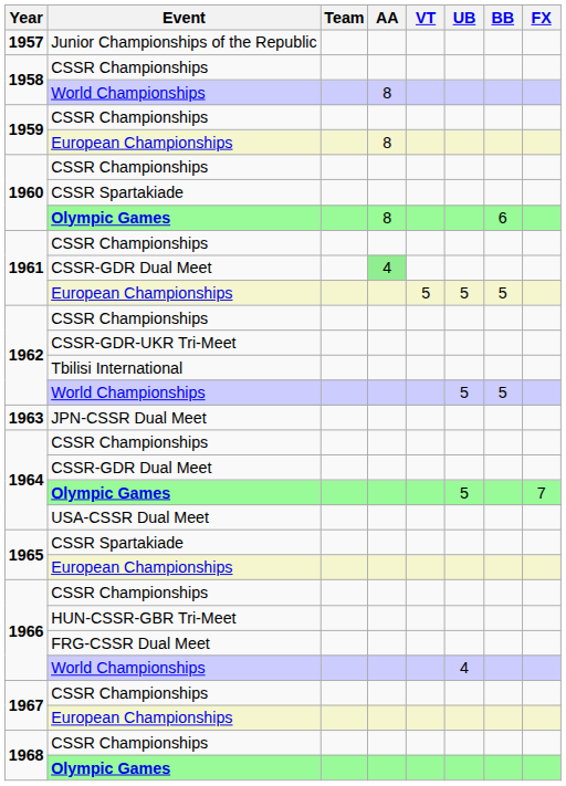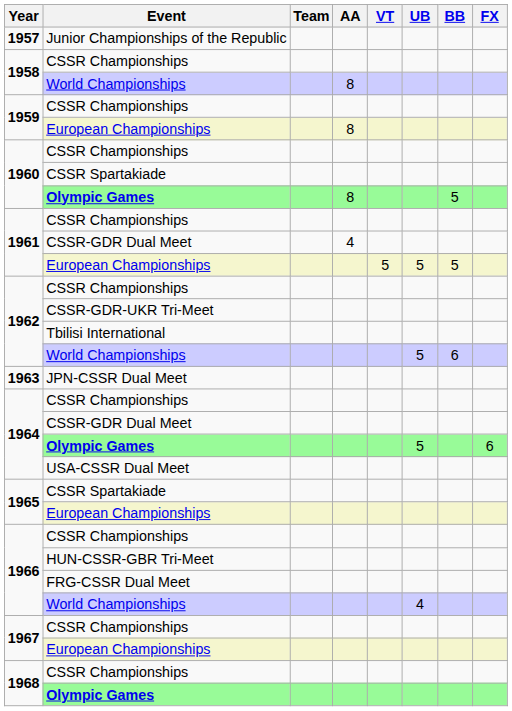 <table class="wikitable" style="text-align:center; font-size:95%;">
 <tr>
 <th align=center>Year</th>
 <th align=center>Event</th>
 <th style="width:30px;">Team</th>
 <th style="width:30px;">AA</th>
 <th style="width:30px;"><a href='#'>VT</a></th>
 <th style="width:30px;"><a href='#'>UB</a></th>
 <th style="width:30px;"><a href='#'>BB</a></th>
 <th style="width:30px;"><a href='#'>FX</a></th>
 </tr>
 <tr>
 <td rowspan="1"><strong>1957</strong></td>
 <td align=left>Junior Championships of the Republic</td>
 <td></td>
 <td></td>
 <td></td>
 <td></td>
 <td></td>
 <td></td>
 </tr>
 <tr>
 <td rowspan="2"><strong>1958</strong></td>
 <td align=left>CSSR Championships</td>
 <td></td>
 <td></td>
 <td></td>
 <td></td>
 <td></td>
 <td></td>
 </tr>
 <tr bgcolor=#CCCCFF>
 <td align=left><a href='#'>World Championships</a></td>
 <td></td>
 <td>8</td>
 <td></td>
 <td></td>
 <td></td>
 <td></td>
 </tr>
 <tr>
 <td rowspan="2"><strong>1959</strong></td>
 <td align=left>CSSR Championships</td>
 <td></td>
 <td></td>
 <td></td>
 <td></td>
 <td></td>
 <td></td>
 </tr>
 <tr bgcolor=#F5F6CE>
 <td align=left><a href='#'>European Championships</a></td>
 <td></td>
 <td>8</td>
 <td></td>
 <td></td>
 <td></td>
 <td></td>
 </tr>
 <tr>
 <td rowspan="3"><strong>1960</strong></td>
 <td align=left>CSSR Championships</td>
 <td></td>
 <td></td>
 <td></td>
 <td></td>
 <td></td>
 <td></td>
 </tr>
 <tr>
 <td align=left>CSSR Spartakiade</td>
 <td></td>
 <td></td>
 <td></td>
 <td></td>
 <td></td>
 <td></td>
 </tr>
 <tr style="background:#98fb98;">
 <td align=left><strong><a href='#'>Olympic Games</a></strong></td>
 <td></td>
 <td>8</td>
 <td></td>
 <td></td>
-<td>6</td>
+<td>5</td>
 <td></td>
 </tr>
 <tr>
 <td rowspan="3"><strong>1961</strong></td>
 <td align=left>CSSR Championships</td>
 <td></td>
 <td></td>
 <td></td>
 <td></td>
 <td></td>
 <td></td>
 </tr>
 <tr>
 <td align=left>CSSR-GDR Dual Meet</td>
 <td></td>
-<td style="background: lightgreen;">4</td>
+<td>4</td>
 <td></td>
 <td></td>
 <td></td>
 <td></td>
 </tr>
 <tr bgcolor=#F5F6CE>
 <td align=left><a href='#'>European Championships</a></td>
 <td></td>
 <td></td>
 <td>5</td>
 <td>5</td>
 <td>5</td>
 <td></td>
 </tr>
 <tr>
 <td rowspan="4"><strong>1962</strong></td>
 <td align=left>CSSR Championships</td>
 <td></td>
 <td></td>
 <td></td>
 <td></td>
 <td></td>
 <td></td>
 </tr>
 <tr>
 <td align=left>CSSR-GDR-UKR Tri-Meet</td>
 <td></td>
 <td></td>
 <td></td>
 <td></td>
 <td></td>
 <td></td>
 </tr>
 <tr>
 <td align=left>Tbilisi International</td>
 <td></td>
 <td></td>
 <td></td>
 <td></td>
 <td></td>
 <td></td>
 </tr>
 <tr bgcolor=#CCCCFF>
 <td align=left><a href='#'>World Championships</a></td>
 <td></td>
 <td></td>
 <td></td>
 <td>5</td>
-<td>5</td>
+<td>6</td>
 <td></td>
 </tr>
 <tr>
 <td rowspan="1"><strong>1963</strong></td>
 <td align=left>JPN-CSSR Dual Meet</td>
 <td></td>
 <td></td>
 <td></td>
 <td></td>
 <td></td>
 <td></td>
 </tr>
 <tr>
 <td rowspan="4"><strong>1964</strong></td>
 <td align=left>CSSR Championships</td>
 <td></td>
 <td></td>
 <td></td>
 <td></td>
 <td></td>
 <td></td>
 </tr>
 <tr>
 <td align=left>CSSR-GDR Dual Meet</td>
 <td></td>
 <td></td>
 <td></td>
 <td></td>
 <td></td>
 <td></td>
 </tr>
 <tr style="background:#98fb98;">
 <td align=left><strong><a href='#'>Olympic Games</a></strong></td>
 <td></td>
 <td></td>
 <td></td>
 <td>5</td>
 <td></td>
-<td>7</td>
+<td>6</td>
 </tr>
 <tr>
 <td align=left>USA-CSSR Dual Meet</td>
 <td></td>
 <td></td>
 <td></td>
 <td></td>
 <td></td>
 <td></td>
 </tr>
 <tr>
 <td rowspan="2"><strong>1965</strong></td>
 <td align=left>CSSR Spartakiade</td>
 <td></td>
 <td></td>
 <td></td>
 <td></td>
 <td></td>
 <td></td>
 </tr>
 <tr bgcolor=#F5F6CE>
 <td align=left><a href='#'>European Championships</a></td>
 <td></td>
 <td></td>
 <td></td>
 <td></td>
 <td></td>
 <td></td>
 </tr>
 <tr>
 <td rowspan="4"><strong>1966</strong></td>
 <td align=left>CSSR Championships</td>
 <td></td>
 <td></td>
 <td></td>
 <td></td>
 <td></td>
 <td></td>
 </tr>
 <tr>
 <td align=left>HUN-CSSR-GBR Tri-Meet</td>
 <td></td>
 <td></td>
 <td></td>
 <td></td>
 <td></td>
 <td></td>
 </tr>
 <tr>
 <td align=left>FRG-CSSR Dual Meet</td>
 <td></td>
 <td></td>
 <td></td>
 <td></td>
 <td></td>
 <td></td>
 </tr>
 <tr bgcolor=#CCCCFF>
 <td align=left><a href='#'>World Championships</a></td>
 <td></td>
 <td></td>
 <td></td>
 <td>4</td>
 <td></td>
 <td></td>
 </tr>
 <tr>
 <td rowspan="2"><strong>1967</strong></td>
 <td align=left>CSSR Championships</td>
 <td></td>
 <td></td>
 <td></td>
 <td></td>
 <td></td>
 <td></td>
 </tr>
 <tr bgcolor=#F5F6CE>
 <td align=left><a href='#'>European Championships</a></td>
 <td></td>
 <td></td>
 <td></td>
 <td></td>
 <td></td>
 <td></td>
 </tr>
 <tr>
 <td rowspan="2"><strong>1968</strong></td>
 <td align=left>CSSR Championships</td>
 <td></td>
 <td></td>
 <td></td>
 <td></td>
 <td></td>
 <td></td>
 </tr>
 <tr style="background:#98fb98;">
 <td align=left><strong><a href='#'>Olympic Games</a></strong></td>
 <td></td>
 <td></td>
 <td></td>
 <td></td>
 <td></td>
 <td></td>
 </tr>
 </table>
